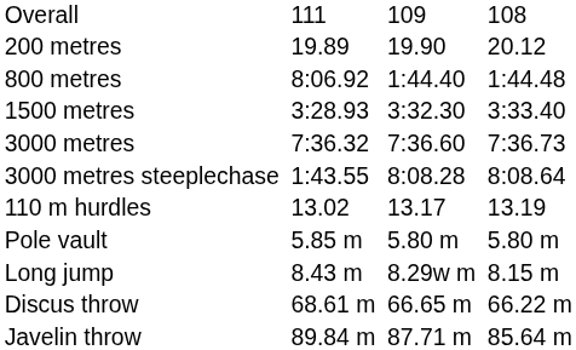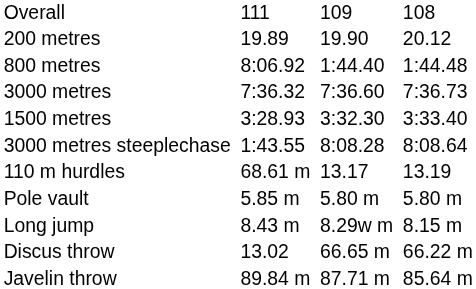 <table>
 <tr>
 <td>Overall</td>
 <td></td>
 <td>111</td>
 <td></td>
 <td>109</td>
 <td></td>
 <td>108</td>
 </tr>
 <tr>
 <td>200 metres</td>
 <td></td>
 <td>19.89</td>
 <td></td>
 <td>19.90</td>
 <td></td>
 <td>20.12</td>
 </tr>
 <tr>
 <td>800 metres</td>
 <td></td>
 <td>8:06.92</td>
 <td></td>
 <td>1:44.40</td>
 <td></td>
 <td>1:44.48</td>
 </tr>
 <tr>
+<td>3000 metres</td>
+<td></td>
+<td>7:36.32</td>
+<td></td>
+<td>7:36.60</td>
+<td></td>
+<td>7:36.73</td>
+</tr>
+<tr>
 <td>1500 metres</td>
 <td></td>
 <td>3:28.93</td>
 <td></td>
 <td>3:32.30</td>
 <td></td>
 <td>3:33.40</td>
-</tr>
-<tr>
-<td>3000 metres</td>
-<td></td>
-<td>7:36.32</td>
-<td></td>
-<td>7:36.60</td>
-<td></td>
-<td>7:36.73</td>
 </tr>
 <tr>
 <td>3000 metres steeplechase</td>
 <td></td>
 <td>1:43.55</td>
 <td></td>
 <td>8:08.28</td>
 <td></td>
 <td>8:08.64</td>
 </tr>
 <tr>
 <td>110 m hurdles</td>
 <td></td>
-<td>13.02</td>
+<td>68.61 m</td>
 <td></td>
 <td>13.17</td>
 <td></td>
 <td>13.19</td>
 </tr>
 <tr>
 <td>Pole vault</td>
 <td></td>
 <td>5.85 m</td>
 <td></td>
 <td>5.80 m</td>
 <td></td>
 <td>5.80 m</td>
 </tr>
 <tr>
 <td>Long jump</td>
 <td></td>
 <td>8.43 m</td>
 <td></td>
 <td>8.29w m</td>
 <td></td>
 <td>8.15 m</td>
 </tr>
 <tr>
 <td>Discus throw</td>
 <td></td>
-<td>68.61 m</td>
+<td>13.02</td>
 <td></td>
 <td>66.65 m</td>
 <td></td>
 <td>66.22 m</td>
 </tr>
 <tr>
 <td>Javelin throw</td>
 <td></td>
 <td>89.84 m</td>
 <td></td>
 <td>87.71 m</td>
 <td></td>
 <td>85.64 m</td>
 </tr>
 </table>
